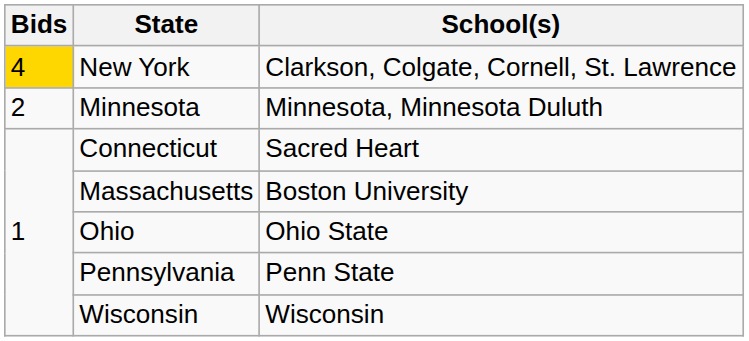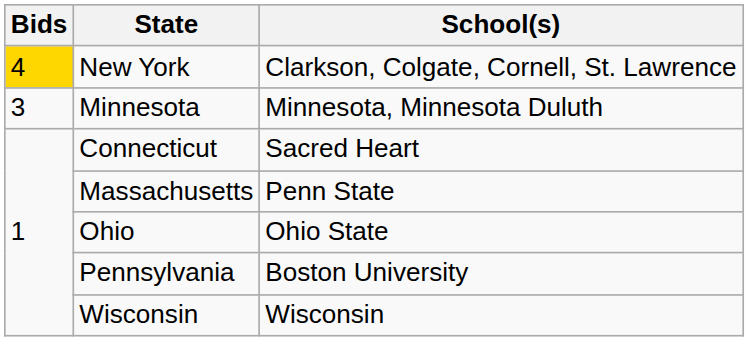 <table class="wikitable">
 <tr>
 <th>Bids</th>
 <th>State</th>
 <th>School(s)</th>
 </tr>
 <tr>
 <td style="background: gold;">4</td>
 <td>New York</td>
 <td>Clarkson, Colgate, Cornell, St. Lawrence</td>
 </tr>
 <tr>
-<td>2</td>
+<td>3</td>
 <td>Minnesota</td>
 <td>Minnesota, Minnesota Duluth</td>
 </tr>
 <tr>
 <td rowspan="5">1</td>
 <td>Connecticut</td>
 <td>Sacred Heart</td>
 </tr>
 <tr>
 <td>Massachusetts</td>
-<td>Boston University</td>
+<td>Penn State</td>
 </tr>
 <tr>
 <td>Ohio</td>
 <td>Ohio State</td>
 </tr>
 <tr>
 <td>Pennsylvania</td>
-<td>Penn State</td>
+<td>Boston University</td>
 </tr>
 <tr>
 <td>Wisconsin</td>
 <td>Wisconsin</td>
 </tr>
 </table>
